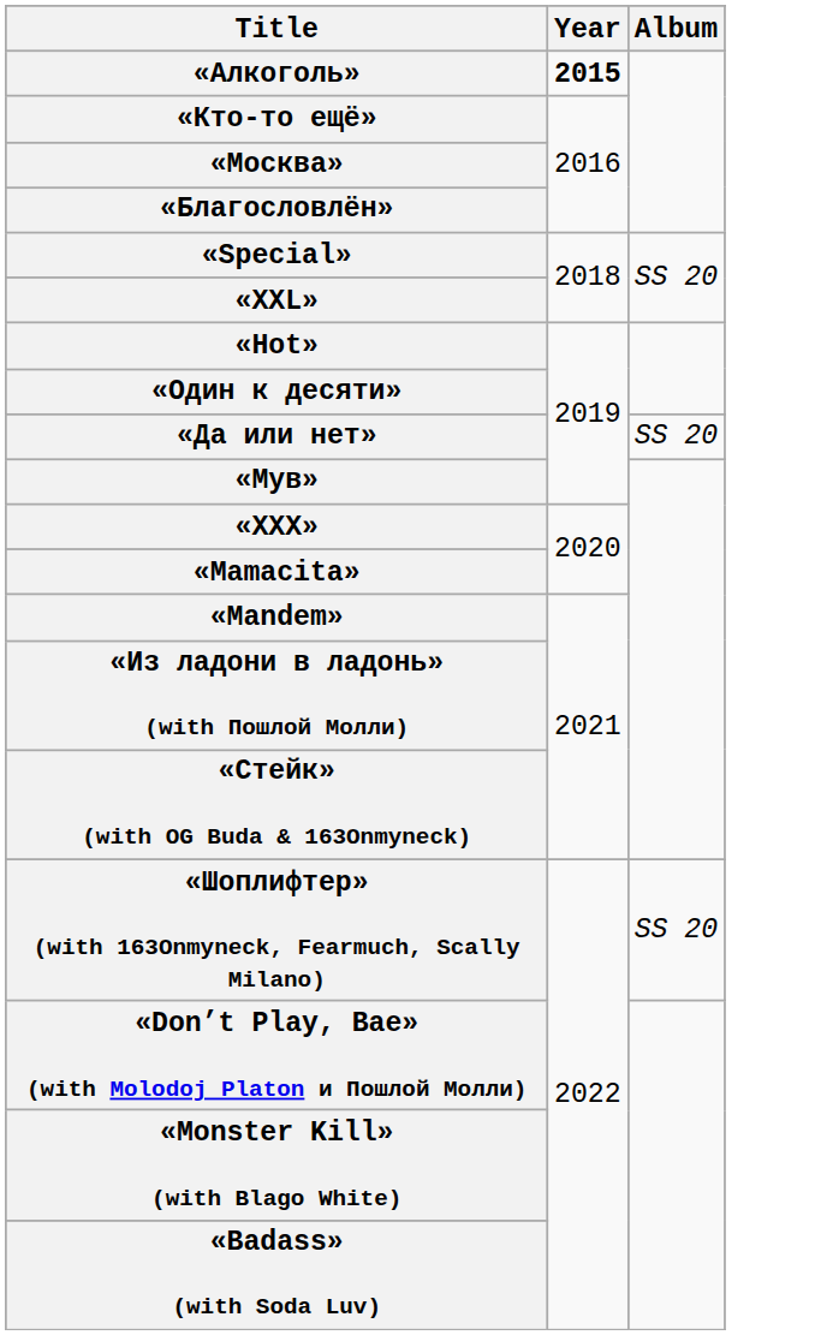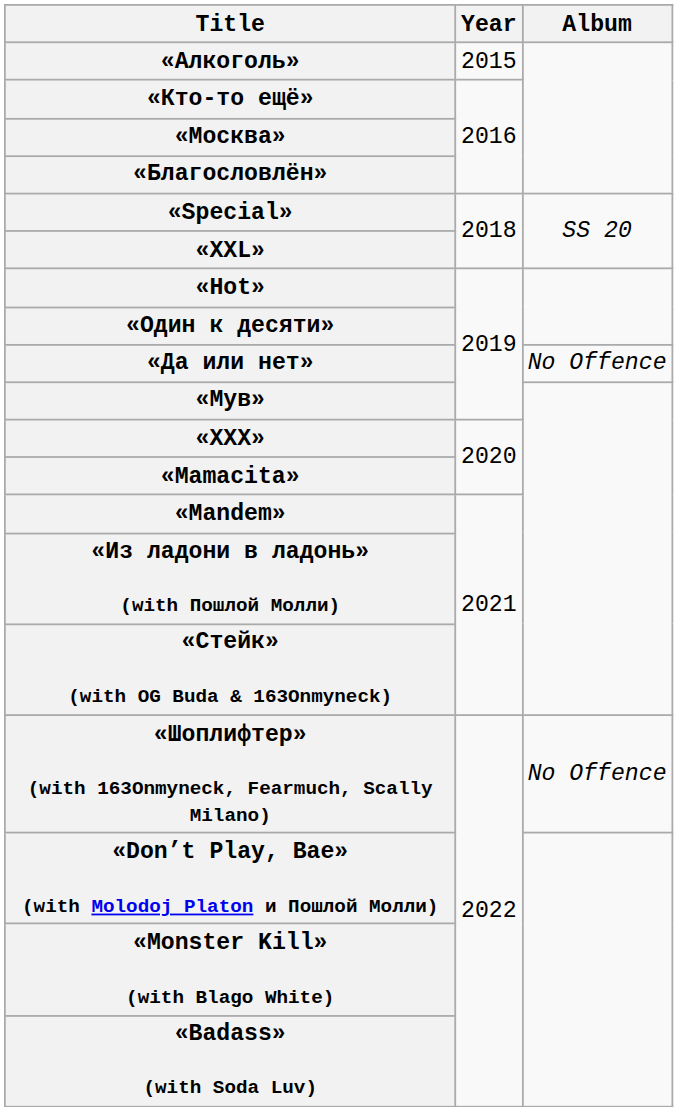 <table class="wikitable plainrowheaders" style="text-align:center;">
 <tr>
 <th scope="col" style="width:19em;">Title</th>
 <th scope="col">Year</th>
 <th scope="col">Album</th>
 </tr>
 <tr>
 <th scope="row">«Алкоголь»</th>
-<td><strong>2015</strong></td>
+<td>2015</td>
 </tr>
 <tr>
 <th scope="row">«Кто-то ещё»</th>
 <td rowspan="3">2016</td>
 </tr>
 <tr>
 <th scope="row">«Москва»</th>
 </tr>
 <tr>
 <th scope="row">«Благословлён»</th>
 </tr>
 <tr>
 <th scope="row">«Special»</th>
 <td rowspan="2">2018</td>
 <td rowspan="2"><em>SS 20</em></td>
 </tr>
 <tr>
 <th scope="row">«XXL»</th>
 </tr>
 <tr>
 <th scope="row">«Hot»</th>
 <td rowspan="4">2019</td>
 </tr>
 <tr>
 <th scope="row">«Один к десяти»</th>
 </tr>
 <tr>
 <th scope="row">«Да или нет»</th>
-<td><em>SS 20</em></td>
+<td><em>No Offence</em></td>
 </tr>
 <tr>
 <th scope="row">«Мув»</th>
 </tr>
 <tr>
 <th>«XXX»</th>
 <td rowspan="2">2020</td>
 </tr>
 <tr>
 <th scope="row">«Mamacita»</th>
 </tr>
 <tr>
 <th>«Mandem»</th>
 <td rowspan="3">2021</td>
 </tr>
 <tr>
 <th scope="row">«Из ладони в ладонь»<br><br><small>(with Пошлой Молли)</small></th>
 </tr>
 <tr>
 <th>«Стейк»<br><br><small>(with OG Buda & 163Onmyneck)</small></th>
 </tr>
 <tr>
 <th scope="row">«Шоплифтер»<br><br><small>(with 163Onmyneck, Fearmuch, Scally Milano)</small></th>
 <td rowspan="4">2022</td>
-<td><em>SS 20</em></td>
+<td><em>No Offence</em></td>
 </tr>
 <tr>
 <th>«Don’t Play, Bae»<br><br><small>(with <a href='#'>Molodoj Platon</a> и Пошлой Молли)</small></th>
 </tr>
 <tr>
 <th>«Monster Kill»<br><br><small>(with Blago White)</small></th>
 </tr>
 <tr>
 <th>«Badass»<br><br><small>(with Soda Luv)</small></th>
 </tr>
 </table>
